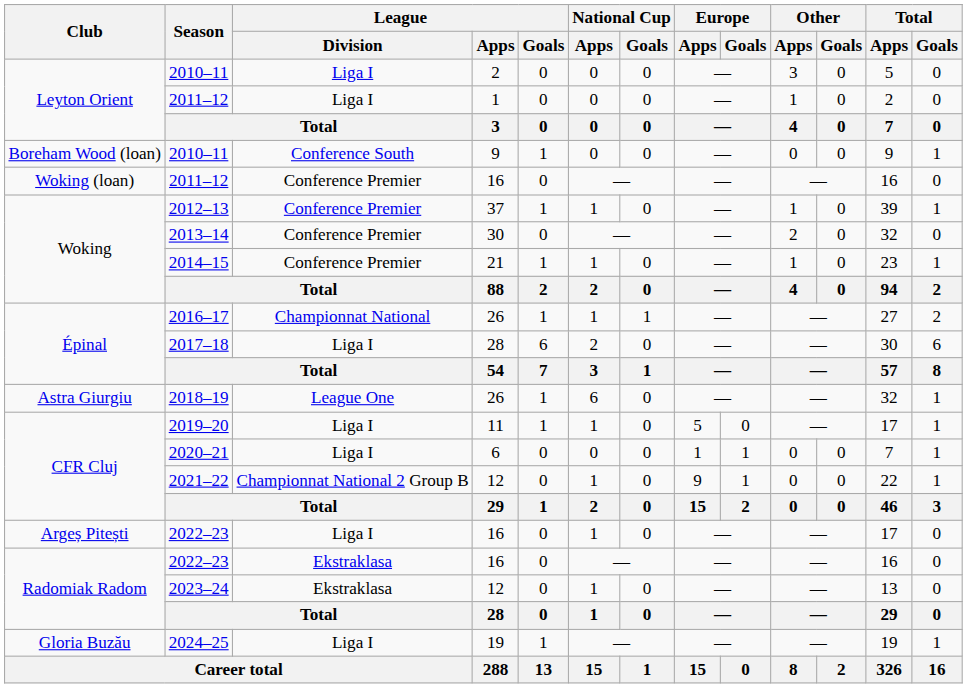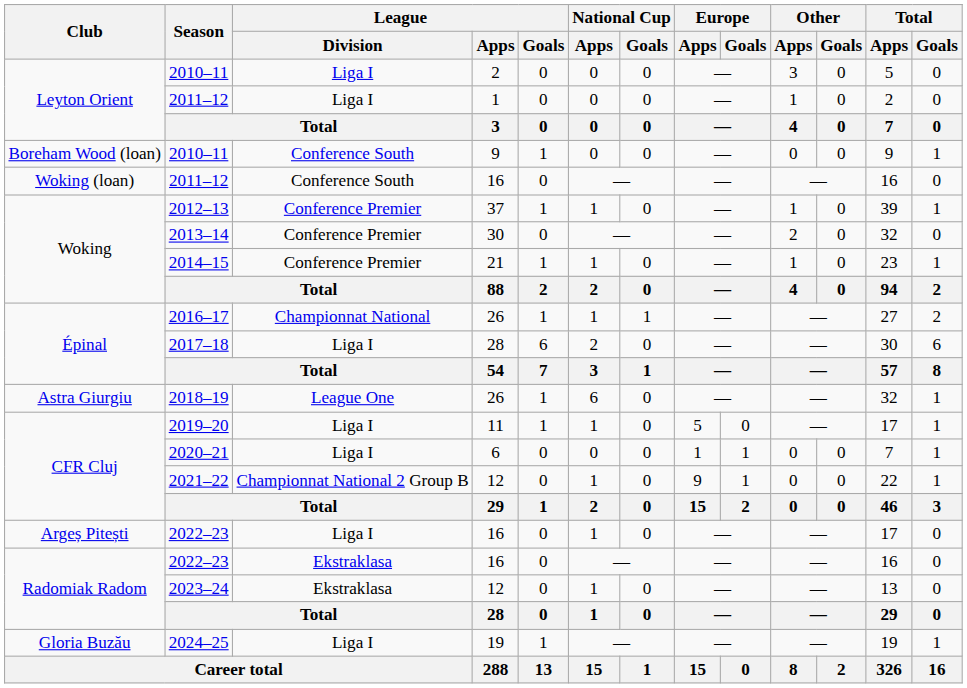 <table class="wikitable" style="text-align:center">
 <tr>
 <th rowspan="2">Club</th>
 <th rowspan="2">Season</th>
 <th colspan="3">League</th>
 <th colspan="2">National Cup</th>
 <th colspan="2">Europe</th>
 <th colspan="2">Other</th>
 <th colspan="2">Total</th>
 </tr>
 <tr>
 <th>Division</th>
 <th>Apps</th>
 <th>Goals</th>
 <th>Apps</th>
 <th>Goals</th>
 <th>Apps</th>
 <th>Goals</th>
 <th>Apps</th>
 <th>Goals</th>
 <th>Apps</th>
 <th>Goals</th>
 </tr>
 <tr>
 <td rowspan="3"><a href='#'>Leyton Orient</a></td>
 <td><a href='#'>2010–11</a></td>
 <td><a href='#'>Liga I</a></td>
 <td>2</td>
 <td>0</td>
 <td>0</td>
 <td>0</td>
 <td colspan="2">—</td>
 <td>3</td>
 <td>0</td>
 <td>5</td>
 <td>0</td>
 </tr>
 <tr>
 <td><a href='#'>2011–12</a></td>
 <td>Liga I</td>
 <td>1</td>
 <td>0</td>
 <td>0</td>
 <td>0</td>
 <td colspan="2">—</td>
 <td>1</td>
 <td>0</td>
 <td>2</td>
 <td>0</td>
 </tr>
 <tr>
 <th colspan="2">Total</th>
 <th>3</th>
 <th>0</th>
 <th>0</th>
 <th>0</th>
 <th colspan="2">—</th>
 <th>4</th>
 <th>0</th>
 <th>7</th>
 <th>0</th>
 </tr>
 <tr>
 <td rowspan="1"><a href='#'>Boreham Wood</a> (loan)</td>
 <td><a href='#'>2010–11</a></td>
 <td><a href='#'>Conference South</a></td>
 <td>9</td>
 <td>1</td>
 <td>0</td>
 <td>0</td>
 <td colspan="2">—</td>
 <td>0</td>
 <td>0</td>
 <td>9</td>
 <td>1</td>
 </tr>
 <tr>
 <td rowspan="1"><a href='#'>Woking</a> (loan)</td>
 <td><a href='#'>2011–12</a></td>
-<td>Conference Premier</td>
+<td>Conference South</td>
 <td>16</td>
 <td>0</td>
 <td colspan="2">—</td>
 <td colspan="2">—</td>
 <td colspan="2">—</td>
 <td>16</td>
 <td>0</td>
 </tr>
 <tr>
 <td rowspan="4">Woking</td>
 <td><a href='#'>2012–13</a></td>
 <td><a href='#'>Conference Premier</a></td>
 <td>37</td>
 <td>1</td>
 <td>1</td>
 <td>0</td>
 <td colspan="2">—</td>
 <td>1</td>
 <td>0</td>
 <td>39</td>
 <td>1</td>
 </tr>
 <tr>
 <td><a href='#'>2013–14</a></td>
 <td>Conference Premier</td>
 <td>30</td>
 <td>0</td>
 <td colspan="2">—</td>
 <td colspan="2">—</td>
 <td>2</td>
 <td>0</td>
 <td>32</td>
 <td>0</td>
 </tr>
 <tr>
 <td><a href='#'>2014–15</a></td>
 <td>Conference Premier</td>
 <td>21</td>
 <td>1</td>
 <td>1</td>
 <td>0</td>
 <td colspan="2">—</td>
 <td>1</td>
 <td>0</td>
 <td>23</td>
 <td>1</td>
 </tr>
 <tr>
 <th colspan="2">Total</th>
 <th>88</th>
 <th>2</th>
 <th>2</th>
 <th>0</th>
 <th colspan="2">—</th>
 <th>4</th>
 <th>0</th>
 <th>94</th>
 <th>2</th>
 </tr>
 <tr>
 <td rowspan="3"><a href='#'>Épinal</a></td>
 <td><a href='#'>2016–17</a></td>
 <td><a href='#'>Championnat National</a></td>
 <td>26</td>
 <td>1</td>
 <td>1</td>
 <td>1</td>
 <td colspan="2">—</td>
 <td colspan="2">—</td>
 <td>27</td>
 <td>2</td>
 </tr>
 <tr>
 <td><a href='#'>2017–18</a></td>
 <td>Liga I</td>
 <td>28</td>
 <td>6</td>
 <td>2</td>
 <td>0</td>
 <td colspan="2">—</td>
 <td colspan="2">—</td>
 <td>30</td>
 <td>6</td>
 </tr>
 <tr>
 <th colspan="2">Total</th>
 <th>54</th>
 <th>7</th>
 <th>3</th>
 <th>1</th>
 <th colspan="2">—</th>
 <th colspan="2">—</th>
 <th>57</th>
 <th>8</th>
 </tr>
 <tr>
 <td rowspan="1"><a href='#'>Astra Giurgiu</a></td>
 <td><a href='#'>2018–19</a></td>
 <td><a href='#'>League One</a></td>
 <td>26</td>
 <td>1</td>
 <td>6</td>
 <td>0</td>
 <td colspan="2">—</td>
 <td colspan="2">—</td>
 <td>32</td>
 <td>1</td>
 </tr>
 <tr>
 <td rowspan="4"><a href='#'>CFR Cluj</a></td>
 <td><a href='#'>2019–20</a></td>
 <td>Liga I</td>
 <td>11</td>
 <td>1</td>
 <td>1</td>
 <td>0</td>
 <td>5</td>
 <td>0</td>
 <td colspan="2">—</td>
 <td>17</td>
 <td>1</td>
 </tr>
 <tr>
 <td><a href='#'>2020–21</a></td>
 <td>Liga I</td>
 <td>6</td>
 <td>0</td>
 <td>0</td>
 <td>0</td>
 <td>1</td>
 <td>1</td>
 <td>0</td>
 <td>0</td>
 <td>7</td>
 <td>1</td>
 </tr>
 <tr>
 <td><a href='#'>2021–22</a></td>
 <td><a href='#'>Championnat National 2</a> Group B</td>
 <td>12</td>
 <td>0</td>
 <td>1</td>
 <td>0</td>
 <td>9</td>
 <td>1</td>
 <td>0</td>
 <td>0</td>
 <td>22</td>
 <td>1</td>
 </tr>
 <tr>
 <th colspan="2">Total</th>
 <th>29</th>
 <th>1</th>
 <th>2</th>
 <th>0</th>
 <th>15</th>
 <th>2</th>
 <th>0</th>
 <th>0</th>
 <th>46</th>
 <th>3</th>
 </tr>
 <tr>
 <td rowspan="1"><a href='#'>Argeș Pitești</a></td>
 <td><a href='#'>2022–23</a></td>
 <td>Liga I</td>
 <td>16</td>
 <td>0</td>
 <td>1</td>
 <td>0</td>
 <td colspan="2">—</td>
 <td colspan="2">—</td>
 <td>17</td>
 <td>0</td>
 </tr>
 <tr>
 <td rowspan="3"><a href='#'>Radomiak Radom</a></td>
 <td><a href='#'>2022–23</a></td>
 <td><a href='#'>Ekstraklasa</a></td>
 <td>16</td>
 <td>0</td>
 <td colspan="2">—</td>
 <td colspan="2">—</td>
 <td colspan="2">—</td>
 <td>16</td>
 <td>0</td>
 </tr>
 <tr>
 <td><a href='#'>2023–24</a></td>
 <td>Ekstraklasa</td>
 <td>12</td>
 <td>0</td>
 <td>1</td>
 <td>0</td>
 <td colspan="2">—</td>
 <td colspan="2">—</td>
 <td>13</td>
 <td>0</td>
 </tr>
 <tr>
 <th colspan="2">Total</th>
 <th>28</th>
 <th>0</th>
 <th>1</th>
 <th>0</th>
 <th colspan="2">—</th>
 <th colspan="2">—</th>
 <th>29</th>
 <th>0</th>
 </tr>
 <tr>
 <td rowspan="1"><a href='#'>Gloria Buzău</a></td>
 <td><a href='#'>2024–25</a></td>
 <td>Liga I</td>
 <td>19</td>
 <td>1</td>
 <td colspan="2">—</td>
 <td colspan="2">—</td>
 <td colspan="2">—</td>
 <td>19</td>
 <td>1</td>
 </tr>
 <tr>
 <th colspan="3">Career total</th>
 <th>288</th>
 <th>13</th>
 <th>15</th>
 <th>1</th>
 <th>15</th>
 <th>0</th>
 <th>8</th>
 <th>2</th>
 <th>326</th>
 <th>16</th>
 </tr>
 </table>
